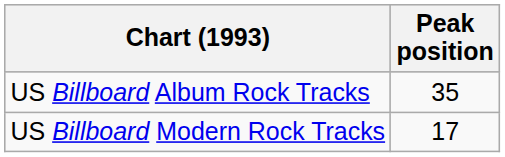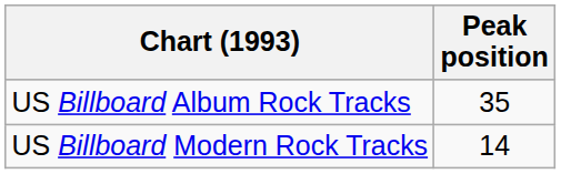 <table class="wikitable sortable">
 <tr>
 <th>Chart (1993)</th>
 <th>Peak<br>position</th>
 </tr>
 <tr>
 <td>US <em><a href='#'>Billboard</a></em> <a href='#'>Album Rock Tracks</a></td>
 <td style="text-align:center;">35</td>
 </tr>
 <tr>
 <td>US <em><a href='#'>Billboard</a></em> <a href='#'>Modern Rock Tracks</a></td>
-<td style="text-align:center;">17</td>
+<td style="text-align:center;">14</td>
 </tr>
 </table>
